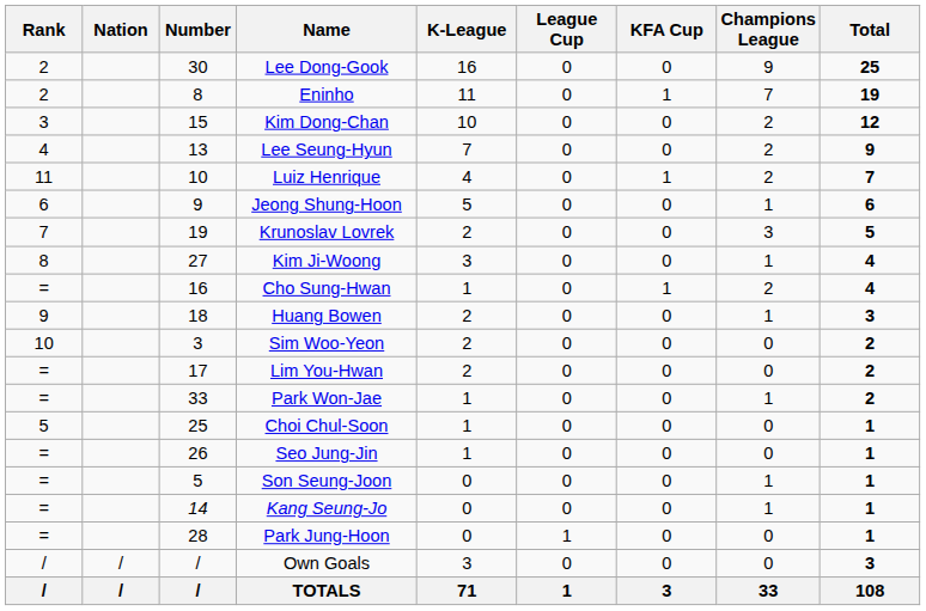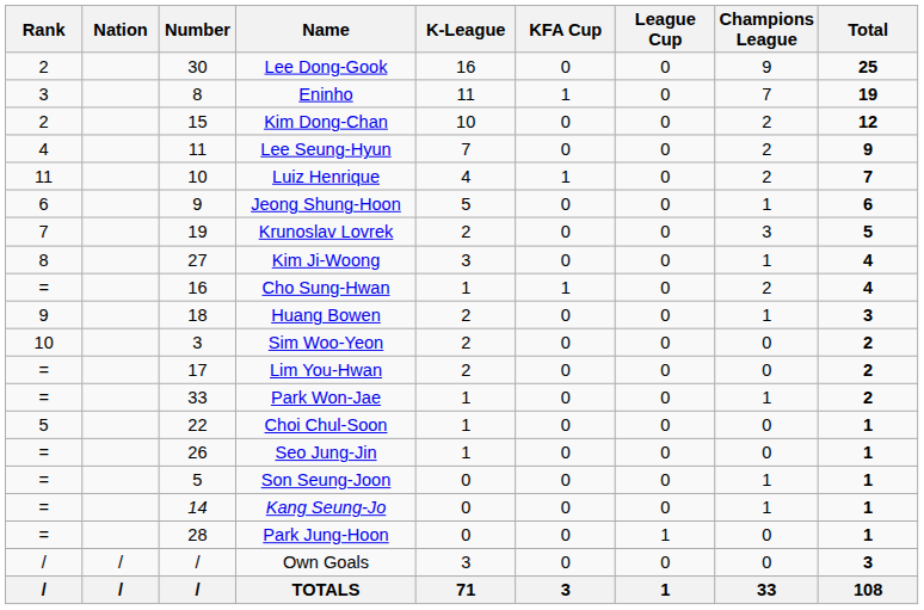 <table class="wikitable" style="font-size: 95%; text-align: center;">
 <tr>
 <th width=60>Rank</th>
 <th width=60>Nation</th>
 <th width=60>Number</th>
 <th width=150>Name</th>
 <th width=80>K-League</th>
+<th width=80>KFA Cup</th>
 <th width=80>League Cup</th>
-<th width=80>KFA Cup</th>
 <th width=80>Champions League</th>
 <th width=80>Total</th>
 </tr>
 <tr>
 <td>2</td>
 <td></td>
 <td>30</td>
 <td><a href='#'>Lee Dong-Gook</a></td>
 <td>16</td>
 <td>0</td>
 <td>0</td>
 <td>9</td>
 <td><strong>25</strong></td>
 </tr>
 <tr>
-<td>2</td>
+<td>3</td>
 <td></td>
 <td>8</td>
 <td><a href='#'>Eninho</a></td>
 <td>11</td>
+<td>1</td>
 <td>0</td>
-<td>1</td>
 <td>7</td>
 <td><strong>19</strong></td>
 </tr>
 <tr>
-<td>3</td>
+<td>2</td>
 <td></td>
 <td>15</td>
 <td><a href='#'>Kim Dong-Chan</a></td>
 <td>10</td>
 <td>0</td>
 <td>0</td>
 <td>2</td>
 <td><strong>12</strong></td>
 </tr>
 <tr>
 <td>4</td>
 <td></td>
-<td>13</td>
+<td>11</td>
 <td><a href='#'>Lee Seung-Hyun</a></td>
 <td>7</td>
 <td>0</td>
 <td>0</td>
 <td>2</td>
 <td><strong>9</strong></td>
 </tr>
 <tr>
 <td>11</td>
 <td></td>
 <td>10</td>
 <td><a href='#'>Luiz Henrique</a></td>
 <td>4</td>
+<td>1</td>
 <td>0</td>
-<td>1</td>
 <td>2</td>
 <td><strong>7</strong></td>
 </tr>
 <tr>
 <td>6</td>
 <td></td>
 <td>9</td>
 <td><a href='#'>Jeong Shung-Hoon</a></td>
 <td>5</td>
 <td>0</td>
 <td>0</td>
 <td>1</td>
 <td><strong>6</strong></td>
 </tr>
 <tr>
 <td>7</td>
 <td></td>
 <td>19</td>
 <td><a href='#'>Krunoslav Lovrek</a></td>
 <td>2</td>
 <td>0</td>
 <td>0</td>
 <td>3</td>
 <td><strong>5</strong></td>
 </tr>
 <tr>
 <td>8</td>
 <td></td>
 <td>27</td>
 <td><a href='#'>Kim Ji-Woong</a></td>
 <td>3</td>
 <td>0</td>
 <td>0</td>
 <td>1</td>
 <td><strong>4</strong></td>
 </tr>
 <tr>
 <td>=</td>
 <td></td>
 <td>16</td>
 <td><a href='#'>Cho Sung-Hwan</a></td>
 <td>1</td>
+<td>1</td>
 <td>0</td>
-<td>1</td>
 <td>2</td>
 <td><strong>4</strong></td>
 </tr>
 <tr>
 <td>9</td>
 <td></td>
 <td>18</td>
 <td><a href='#'>Huang Bowen</a></td>
 <td>2</td>
 <td>0</td>
 <td>0</td>
 <td>1</td>
 <td><strong>3</strong></td>
 </tr>
 <tr>
 <td>10</td>
 <td></td>
 <td>3</td>
 <td><a href='#'>Sim Woo-Yeon</a></td>
 <td>2</td>
 <td>0</td>
 <td>0</td>
 <td>0</td>
 <td><strong>2</strong></td>
 </tr>
 <tr>
 <td>=</td>
 <td></td>
 <td>17</td>
 <td><a href='#'>Lim You-Hwan</a></td>
 <td>2</td>
 <td>0</td>
 <td>0</td>
 <td>0</td>
 <td><strong>2</strong></td>
 </tr>
 <tr>
 <td>=</td>
 <td></td>
 <td>33</td>
 <td><a href='#'>Park Won-Jae</a></td>
 <td>1</td>
 <td>0</td>
 <td>0</td>
 <td>1</td>
 <td><strong>2</strong></td>
 </tr>
 <tr>
 <td>5</td>
 <td></td>
-<td>25</td>
+<td>22</td>
 <td><a href='#'>Choi Chul-Soon</a></td>
 <td>1</td>
 <td>0</td>
 <td>0</td>
 <td>0</td>
 <td><strong>1</strong></td>
 </tr>
 <tr>
 <td>=</td>
 <td></td>
 <td>26</td>
 <td><a href='#'>Seo Jung-Jin</a></td>
 <td>1</td>
 <td>0</td>
 <td>0</td>
 <td>0</td>
 <td><strong>1</strong></td>
 </tr>
 <tr>
 <td>=</td>
 <td></td>
 <td>5</td>
 <td><a href='#'>Son Seung-Joon</a></td>
 <td>0</td>
 <td>0</td>
 <td>0</td>
 <td>1</td>
 <td><strong>1</strong></td>
 </tr>
 <tr>
 <td>=</td>
 <td></td>
 <td><em>14</em></td>
 <td><em><a href='#'>Kang Seung-Jo</a></em></td>
 <td>0</td>
 <td>0</td>
 <td>0</td>
 <td>1</td>
 <td><strong>1</strong></td>
 </tr>
 <tr>
 <td>=</td>
 <td></td>
 <td>28</td>
 <td><a href='#'>Park Jung-Hoon</a></td>
 <td>0</td>
+<td>0</td>
 <td>1</td>
-<td>0</td>
 <td>0</td>
 <td><strong>1</strong></td>
 </tr>
 <tr>
 <td>/</td>
 <td>/</td>
 <td>/</td>
 <td>Own Goals</td>
 <td>3</td>
 <td>0</td>
 <td>0</td>
 <td>0</td>
 <td><strong>3</strong></td>
 </tr>
 <tr>
 <th>/</th>
 <th>/</th>
 <th>/</th>
 <th>TOTALS</th>
 <th>71</th>
+<th>3</th>
 <th>1</th>
-<th>3</th>
 <th>33</th>
 <th>108</th>
 </tr>
 </table>
